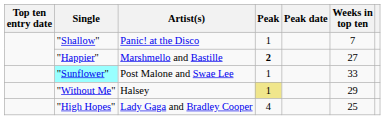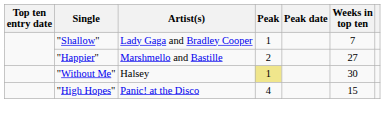 <table class="wikitable sortable">
 <tr>
 <th>Top ten<br>entry date</th>
 <th>Single</th>
 <th>Artist(s)</th>
 <th data-sort-type="number">Peak</th>
 <th>Peak date</th>
 <th data-sort-type="number">Weeks in<br>top ten</th>
 <th></th>
 </tr>
 <tr>
 <td rowspan="2"></td>
 <td>"<a href='#'>Shallow</a>"</td>
-<td><a href='#'>Panic! at the Disco</a></td>
+<td><a href='#'>Lady Gaga</a> and <a href='#'>Bradley Cooper</a></td>
 <td style="text-align:center;">1</td>
 <td></td>
 <td style="text-align:center;">7</td>
 <td style="text-align:center;"></td>
 </tr>
 <tr>
 <td>"<a href='#'>Happier</a>"</td>
 <td><a href='#'>Marshmello</a> and <a href='#'>Bastille</a></td>
-<td style="text-align:center;"><strong>2</strong></td>
+<td style="text-align:center;">2</td>
 <td></td>
 <td style="text-align:center;">27</td>
-<td style="text-align:center;"></td>
-</tr>
-<tr>
-<td></td>
-<td style="background:#9ff;">"<a href='#'>Sunflower</a>" </td>
-<td>Post Malone and <a href='#'>Swae Lee</a></td>
-<td style="text-align:center;">1</td>
-<td></td>
-<td style="text-align:center;">33</td>
 <td style="text-align:center;"></td>
 </tr>
 <tr>
 <td></td>
 <td>"<a href='#'>Without Me</a>"</td>
 <td>Halsey</td>
 <td style="background: khaki; text-align:center;">1</td>
 <td></td>
-<td style="text-align:center;">29</td>
+<td style="text-align:center;">30</td>
 <td style="text-align:center;"></td>
 </tr>
 <tr>
 <td></td>
 <td>"<a href='#'>High Hopes</a>"</td>
-<td><a href='#'>Lady Gaga</a> and <a href='#'>Bradley Cooper</a></td>
+<td><a href='#'>Panic! at the Disco</a></td>
 <td style="text-align:center;">4</td>
 <td></td>
-<td style="text-align:center;">25</td>
+<td style="text-align:center;">15</td>
 <td style="text-align:center;"></td>
 </tr>
 </table>
